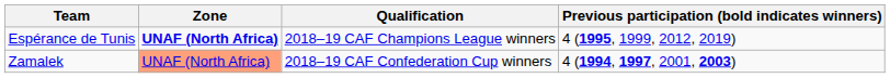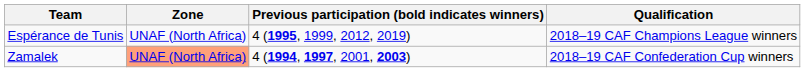 <table class="wikitable">
 <tr>
 <th>Team</th>
 <th>Zone</th>
+<th>Previous participation (bold indicates winners)</th>
 <th>Qualification</th>
-<th>Previous participation (bold indicates winners)</th>
 </tr>
 <tr>
 <td> <a href='#'>Espérance de Tunis</a></td>
-<td><strong><a href='#'>UNAF (North Africa)</a></strong></td>
+<td><a href='#'>UNAF (North Africa)</a></td>
+<td>4 (<strong><a href='#'>1995</a></strong>, <a href='#'>1999</a>, <a href='#'>2012</a>, <a href='#'>2019</a>)</td>
 <td><a href='#'>2018–19 CAF Champions League</a> winners</td>
-<td>4 (<strong><a href='#'>1995</a></strong>, <a href='#'>1999</a>, <a href='#'>2012</a>, <a href='#'>2019</a>)</td>
 </tr>
 <tr>
 <td> <a href='#'>Zamalek</a></td>
 <td style="background: lightsalmon;"><a href='#'>UNAF (North Africa)</a></td>
+<td>4 (<strong><a href='#'>1994</a></strong>, <strong><a href='#'>1997</a></strong>, <a href='#'>2001</a>, <strong><a href='#'>2003</a></strong>)</td>
 <td><a href='#'>2018–19 CAF Confederation Cup</a> winners</td>
-<td>4 (<strong><a href='#'>1994</a></strong>, <strong><a href='#'>1997</a></strong>, <a href='#'>2001</a>, <strong><a href='#'>2003</a></strong>)</td>
 </tr>
 </table>
